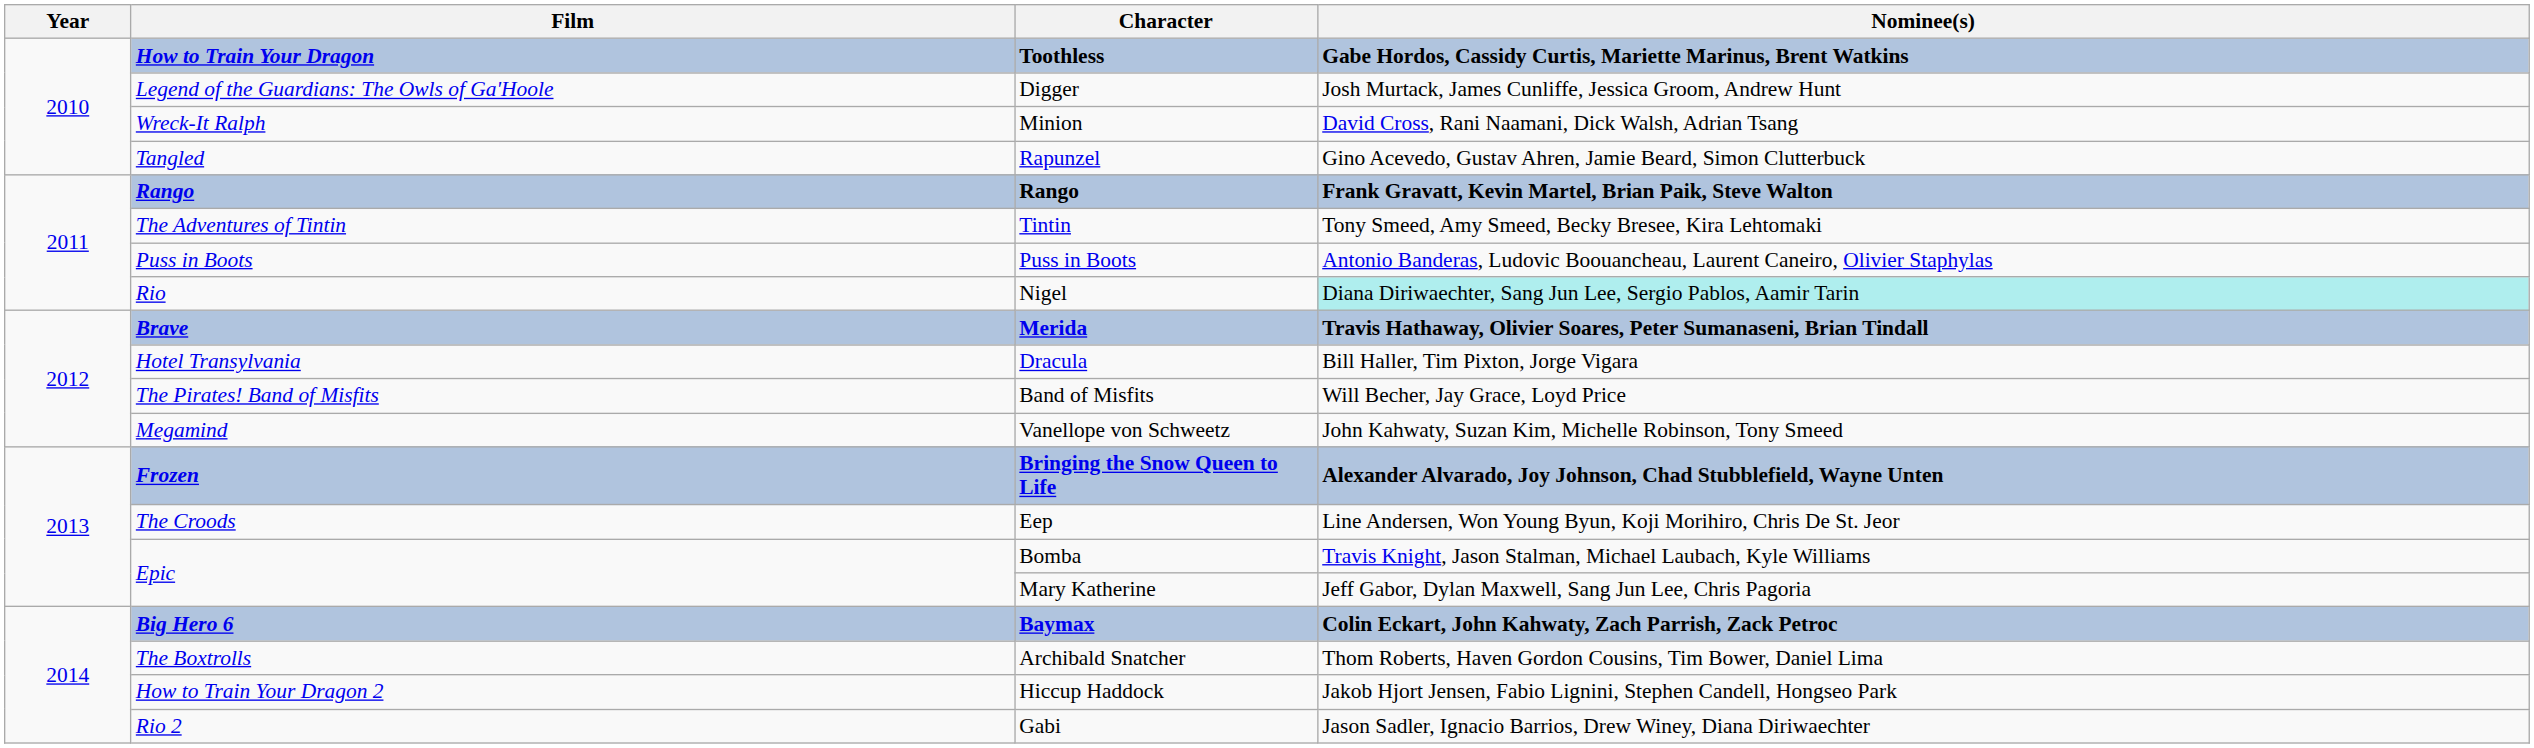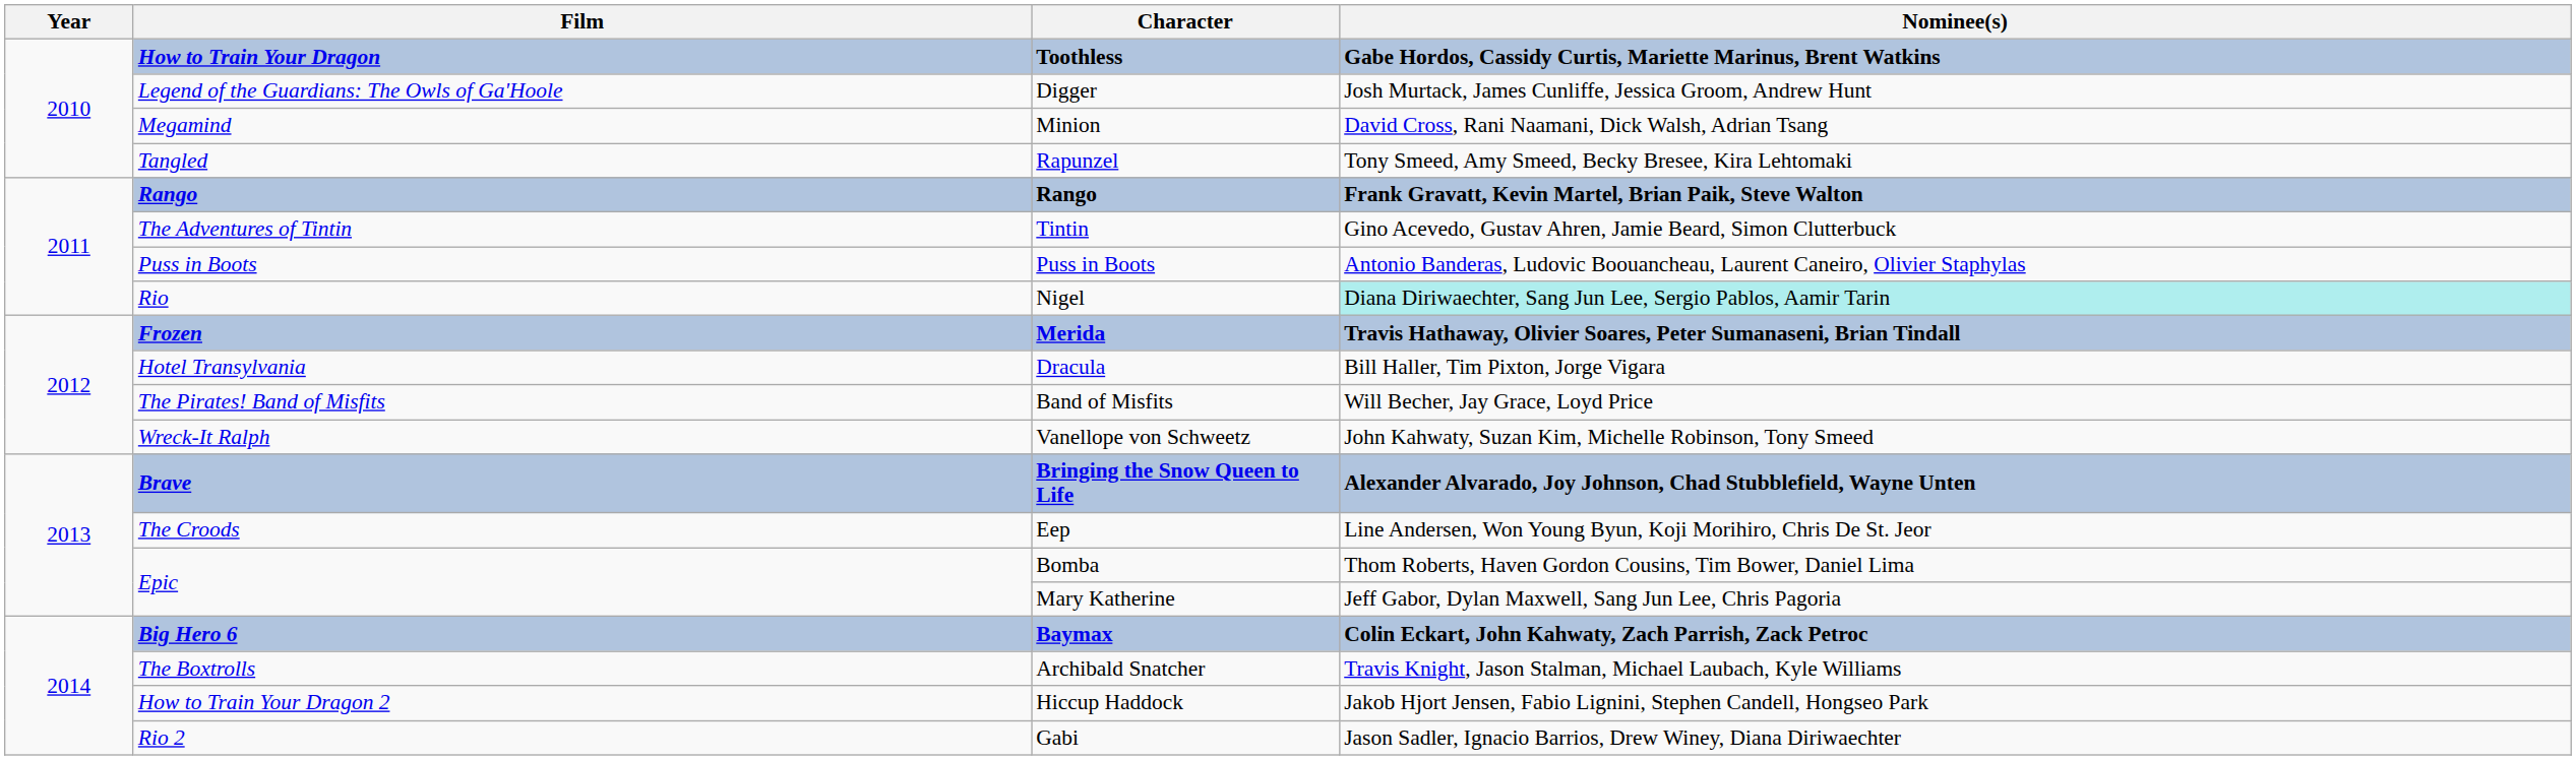 <table class="wikitable" width="95%" cellpadding="5">
 <tr>
 <th width="5%">Year</th>
 <th width="35%">Film</th>
 <th width="12%">Character</th>
 <th width="50%">Nominee(s)</th>
 </tr>
 <tr>
 <td rowspan="4" style="text-align:center;"><a href='#'>2010</a><br></td>
 <td style="background:#B0C4DE;"><strong><em><a href='#'>How to Train Your Dragon</a></em></strong></td>
 <td style="background:#B0C4DE;"><strong>Toothless</strong></td>
 <td style="background:#B0C4DE;"><strong>Gabe Hordos, Cassidy Curtis, Mariette Marinus, Brent Watkins</strong></td>
 </tr>
 <tr>
 <td><em><a href='#'>Legend of the Guardians: The Owls of Ga'Hoole</a></em></td>
 <td>Digger</td>
 <td>Josh Murtack, James Cunliffe, Jessica Groom, Andrew Hunt</td>
 </tr>
 <tr>
-<td><em><a href='#'>Wreck-It Ralph</a></em></td>
+<td><em><a href='#'>Megamind</a></em></td>
 <td>Minion</td>
 <td><a href='#'>David Cross</a>, Rani Naamani, Dick Walsh, Adrian Tsang</td>
 </tr>
 <tr>
 <td><em><a href='#'>Tangled</a></em></td>
 <td><a href='#'>Rapunzel</a></td>
-<td>Gino Acevedo, Gustav Ahren, Jamie Beard, Simon Clutterbuck</td>
+<td>Tony Smeed, Amy Smeed, Becky Bresee, Kira Lehtomaki</td>
 </tr>
 <tr>
 <td rowspan="4" style="text-align:center;"><a href='#'>2011</a><br></td>
 <td style="background:#B0C4DE;"><strong><em><a href='#'>Rango</a></em></strong></td>
 <td style="background:#B0C4DE;"><strong>Rango</strong></td>
 <td style="background:#B0C4DE;"><strong>Frank Gravatt, Kevin Martel, Brian Paik, Steve Walton</strong></td>
 </tr>
 <tr>
 <td><em><a href='#'>The Adventures of Tintin</a></em></td>
 <td><a href='#'>Tintin</a></td>
-<td>Tony Smeed, Amy Smeed, Becky Bresee, Kira Lehtomaki</td>
+<td>Gino Acevedo, Gustav Ahren, Jamie Beard, Simon Clutterbuck</td>
 </tr>
 <tr>
 <td><em><a href='#'>Puss in Boots</a></em></td>
 <td><a href='#'>Puss in Boots</a></td>
 <td><a href='#'>Antonio Banderas</a>, Ludovic Boouancheau, Laurent Caneiro, <a href='#'>Olivier Staphylas</a></td>
 </tr>
 <tr>
 <td><em><a href='#'>Rio</a></em></td>
 <td>Nigel</td>
 <td style="background: paleturquoise;">Diana Diriwaechter, Sang Jun Lee, Sergio Pablos, Aamir Tarin</td>
 </tr>
 <tr>
 <td rowspan="4" style="text-align:center;"><a href='#'>2012</a><br></td>
-<td style="background:#B0C4DE;"><strong><em><a href='#'>Brave</a></em></strong></td>
+<td style="background:#B0C4DE;"><strong><em><a href='#'>Frozen</a></em></strong></td>
 <td style="background:#B0C4DE;"><strong><a href='#'>Merida</a></strong></td>
 <td style="background:#B0C4DE;"><strong>Travis Hathaway, Olivier Soares, Peter Sumanaseni, Brian Tindall</strong></td>
 </tr>
 <tr>
 <td><em><a href='#'>Hotel Transylvania</a></em></td>
 <td><a href='#'>Dracula</a></td>
 <td>Bill Haller, Tim Pixton, Jorge Vigara</td>
 </tr>
 <tr>
 <td><em><a href='#'>The Pirates! Band of Misfits</a></em></td>
 <td>Band of Misfits</td>
 <td>Will Becher, Jay Grace, Loyd Price</td>
 </tr>
 <tr>
-<td><em><a href='#'>Megamind</a></em></td>
+<td><em><a href='#'>Wreck-It Ralph</a></em></td>
 <td>Vanellope von Schweetz</td>
 <td>John Kahwaty, Suzan Kim, Michelle Robinson, Tony Smeed</td>
 </tr>
 <tr>
 <td rowspan="4" style="text-align:center;"><a href='#'>2013</a><br></td>
-<td style="background:#B0C4DE;"><strong><em><a href='#'>Frozen</a></em></strong></td>
+<td style="background:#B0C4DE;"><strong><em><a href='#'>Brave</a></em></strong></td>
 <td style="background:#B0C4DE;"><strong><a href='#'>Bringing the Snow Queen to Life</a></strong></td>
 <td style="background:#B0C4DE;"><strong>Alexander Alvarado, Joy Johnson, Chad Stubblefield, Wayne Unten</strong></td>
 </tr>
 <tr>
 <td><em><a href='#'>The Croods</a></em></td>
 <td>Eep</td>
 <td>Line Andersen, Won Young Byun, Koji Morihiro, Chris De St. Jeor</td>
 </tr>
 <tr>
 <td rowspan="2"><em><a href='#'>Epic</a></em></td>
 <td>Bomba</td>
-<td><a href='#'>Travis Knight</a>, Jason Stalman, Michael Laubach, Kyle Williams</td>
+<td>Thom Roberts, Haven Gordon Cousins, Tim Bower, Daniel Lima</td>
 </tr>
 <tr>
 <td>Mary Katherine</td>
 <td>Jeff Gabor, Dylan Maxwell, Sang Jun Lee, Chris Pagoria</td>
 </tr>
 <tr>
 <td rowspan="4" style="text-align:center;"><a href='#'>2014</a><br></td>
 <td style="background:#B0C4DE;"><strong><em><a href='#'>Big Hero 6</a></em></strong></td>
 <td style="background:#B0C4DE;"><strong><a href='#'>Baymax</a></strong></td>
 <td style="background:#B0C4DE;"><strong>Colin Eckart, John Kahwaty, Zach Parrish, Zack Petroc</strong></td>
 </tr>
 <tr>
 <td><em><a href='#'>The Boxtrolls</a></em></td>
 <td>Archibald Snatcher</td>
-<td>Thom Roberts, Haven Gordon Cousins, Tim Bower, Daniel Lima</td>
+<td><a href='#'>Travis Knight</a>, Jason Stalman, Michael Laubach, Kyle Williams</td>
 </tr>
 <tr>
 <td><em><a href='#'>How to Train Your Dragon 2</a></em></td>
 <td>Hiccup Haddock</td>
 <td>Jakob Hjort Jensen, Fabio Lignini, Stephen Candell, Hongseo Park</td>
 </tr>
 <tr>
 <td><em><a href='#'>Rio 2</a></em></td>
 <td>Gabi</td>
 <td>Jason Sadler, Ignacio Barrios, Drew Winey, Diana Diriwaechter</td>
 </tr>
 </table>
